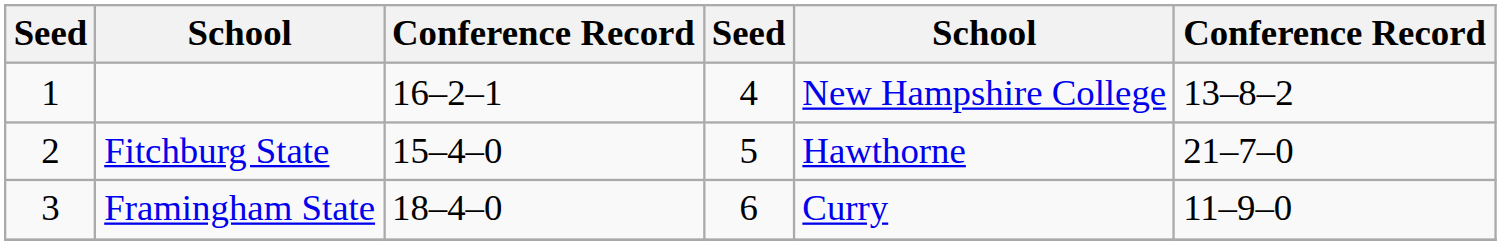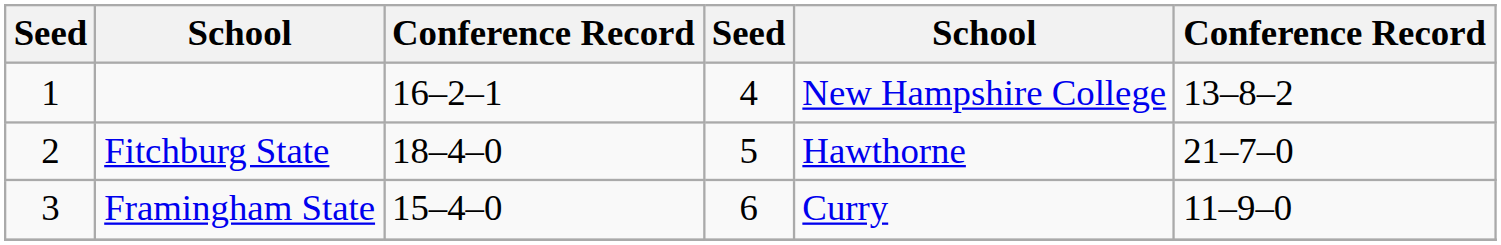 <table class="wikitable">
 <tr>
 <th>Seed</th>
 <th>School</th>
 <th>Conference Record</th>
 <th>Seed</th>
 <th>School</th>
 <th>Conference Record</th>
 </tr>
 <tr>
 <td align=center>1</td>
 <td><a href='#'></a></td>
 <td>16–2–1</td>
 <td align=center>4</td>
 <td><a href='#'>New Hampshire College</a></td>
 <td>13–8–2</td>
 </tr>
 <tr>
 <td align=center>2</td>
 <td><a href='#'>Fitchburg State</a></td>
-<td>15–4–0</td>
+<td>18–4–0</td>
 <td align=center>5</td>
 <td><a href='#'>Hawthorne</a></td>
 <td>21–7–0</td>
 </tr>
 <tr>
 <td align=center>3</td>
 <td><a href='#'>Framingham State</a></td>
-<td>18–4–0</td>
+<td>15–4–0</td>
 <td align=center>6</td>
 <td><a href='#'>Curry</a></td>
 <td>11–9–0</td>
 </tr>
 <tr>
 </tr>
 </table>
